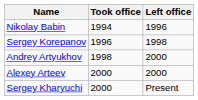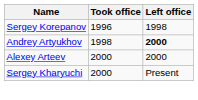 <table class="wikitable">
 <tr>
 <th>Name</th>
 <th>Took office</th>
 <th>Left office</th>
-</tr>
-<tr>
-<td><a href='#'>Nikolay Babin</a></td>
-<td>1994</td>
-<td>1996</td>
 </tr>
 <tr>
 <td><a href='#'>Sergey Korepanov</a></td>
 <td>1996</td>
 <td>1998</td>
 </tr>
 <tr>
 <td><a href='#'>Andrey Artyukhov</a></td>
 <td>1998</td>
-<td>2000</td>
+<td><strong>2000</strong></td>
 </tr>
 <tr>
 <td><a href='#'>Alexey Arteev</a></td>
 <td>2000</td>
 <td>2000</td>
 </tr>
 <tr>
 <td><a href='#'>Sergey Kharyuchi</a></td>
 <td>2000</td>
 <td>Present</td>
 </tr>
 </table>
